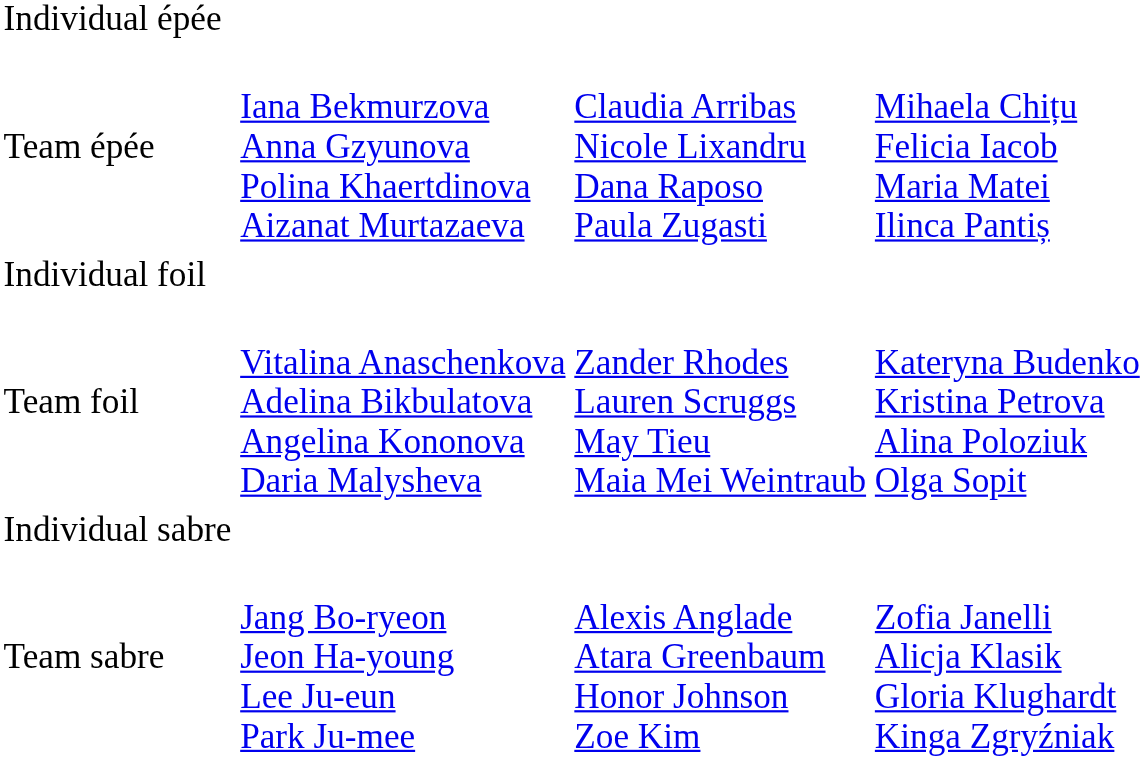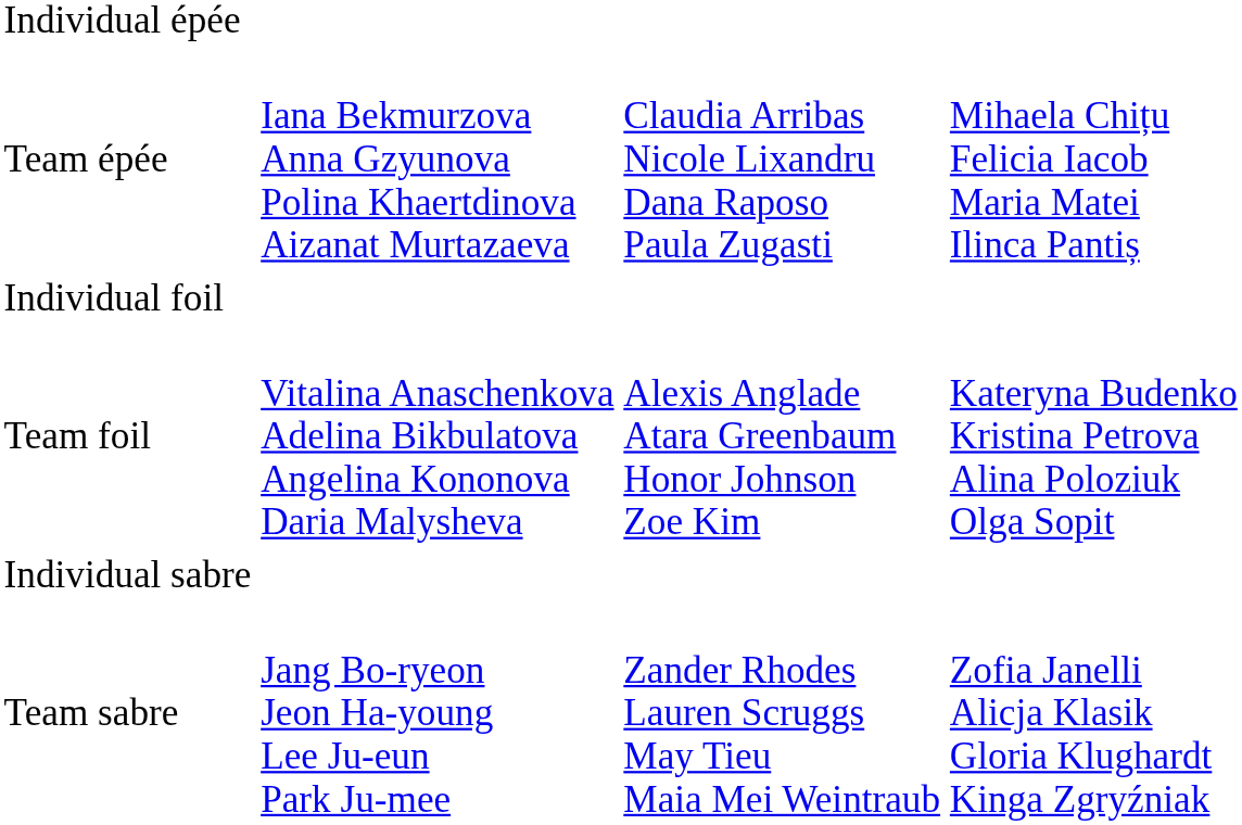 <table>
 <tr>
 <td rowspan=2>Individual épée</td>
 <td rowspan=2></td>
 <td rowspan=2></td>
 <td></td>
 </tr>
 <tr>
 <td></td>
 </tr>
 <tr>
 <td>Team épée</td>
 <td><br><a href='#'>Iana Bekmurzova</a><br><a href='#'>Anna Gzyunova</a><br><a href='#'>Polina Khaertdinova</a><br><a href='#'>Aizanat Murtazaeva</a></td>
 <td><br><a href='#'>Claudia Arribas</a><br><a href='#'>Nicole Lixandru</a><br><a href='#'>Dana Raposo</a><br><a href='#'>Paula Zugasti</a></td>
 <td><br><a href='#'>Mihaela Chițu</a><br><a href='#'>Felicia Iacob</a><br><a href='#'>Maria Matei</a><br><a href='#'>Ilinca Pantiș</a></td>
 </tr>
 <tr>
 <td rowspan=2>Individual foil</td>
 <td rowspan=2></td>
 <td rowspan=2></td>
 <td></td>
 </tr>
 <tr>
 <td></td>
 </tr>
 <tr>
 <td>Team foil</td>
 <td><br><a href='#'>Vitalina Anaschenkova</a><br><a href='#'>Adelina Bikbulatova</a><br><a href='#'>Angelina Kononova</a><br><a href='#'>Daria Malysheva</a></td>
-<td><br><a href='#'>Zander Rhodes</a><br><a href='#'>Lauren Scruggs</a><br><a href='#'>May Tieu</a><br><a href='#'>Maia Mei Weintraub</a></td>
+<td><br><a href='#'>Alexis Anglade</a><br><a href='#'>Atara Greenbaum</a><br><a href='#'>Honor Johnson</a><br><a href='#'>Zoe Kim</a></td>
 <td><br><a href='#'>Kateryna Budenko</a><br><a href='#'>Kristina Petrova</a><br><a href='#'>Alina Poloziuk</a><br><a href='#'>Olga Sopit</a></td>
 </tr>
 <tr>
 <td rowspan=2>Individual sabre</td>
 <td rowspan=2></td>
 <td rowspan=2></td>
 <td></td>
 </tr>
 <tr>
 <td></td>
 </tr>
 <tr>
 <td>Team sabre</td>
 <td><br><a href='#'>Jang Bo-ryeon</a><br><a href='#'>Jeon Ha-young</a><br><a href='#'>Lee Ju-eun</a><br><a href='#'>Park Ju-mee</a></td>
-<td><br><a href='#'>Alexis Anglade</a><br><a href='#'>Atara Greenbaum</a><br><a href='#'>Honor Johnson</a><br><a href='#'>Zoe Kim</a></td>
+<td><br><a href='#'>Zander Rhodes</a><br><a href='#'>Lauren Scruggs</a><br><a href='#'>May Tieu</a><br><a href='#'>Maia Mei Weintraub</a></td>
 <td><br><a href='#'>Zofia Janelli</a><br><a href='#'>Alicja Klasik</a><br><a href='#'>Gloria Klughardt</a><br><a href='#'>Kinga Zgryźniak</a></td>
 </tr>
 </table>
